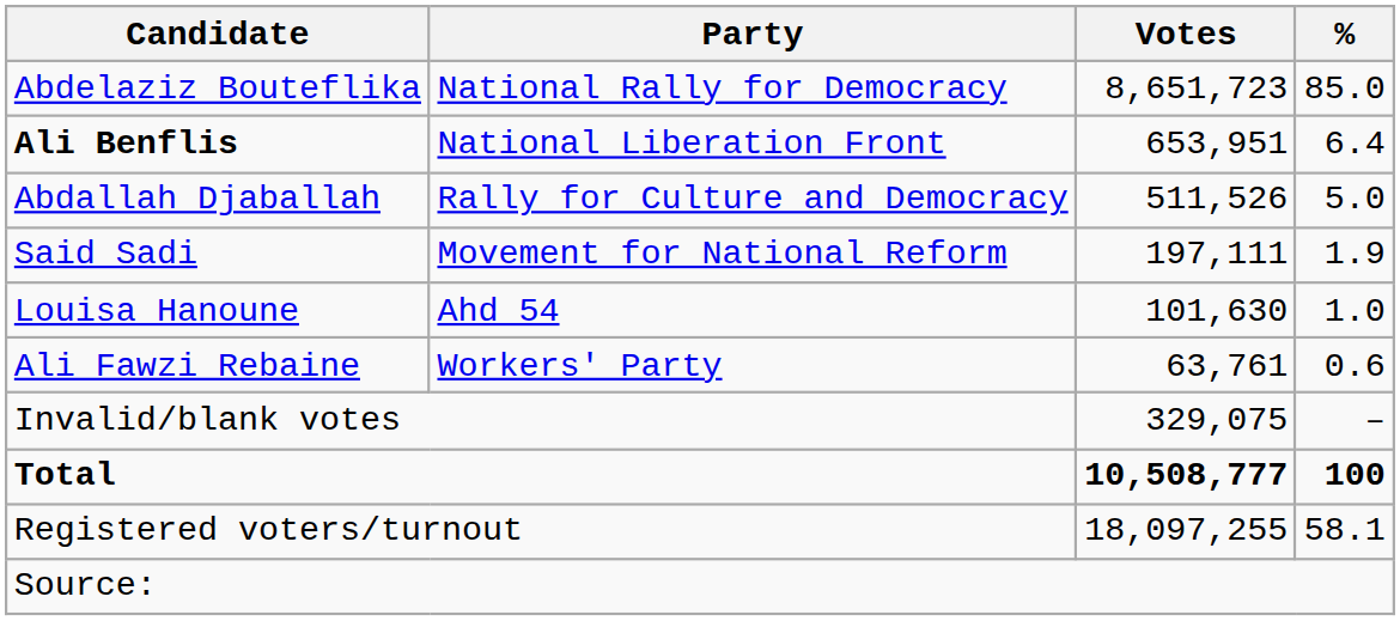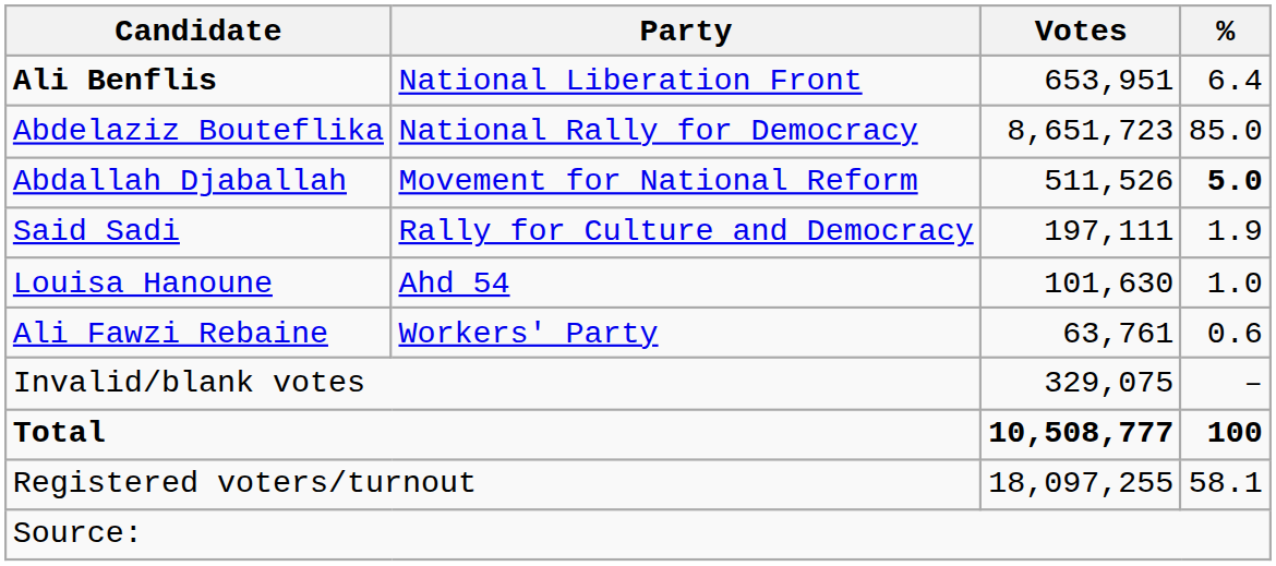 <table class=wikitable style=text-align:right>
 <tr>
 <th>Candidate</th>
 <th>Party</th>
 <th>Votes</th>
 <th>%</th>
 </tr>
 <tr>
+<td align=left><strong>Ali Benflis</strong></td>
+<td align=left><a href='#'>National Liberation Front</a></td>
+<td>653,951</td>
+<td>6.4</td>
+</tr>
+<tr>
 <td align=left><a href='#'>Abdelaziz Bouteflika</a></td>
 <td align=left><a href='#'>National Rally for Democracy</a></td>
 <td>8,651,723</td>
 <td>85.0</td>
 </tr>
 <tr>
-<td align=left><strong>Ali Benflis</strong></td>
-<td align=left><a href='#'>National Liberation Front</a></td>
-<td>653,951</td>
-<td>6.4</td>
-</tr>
-<tr>
 <td align=left><a href='#'>Abdallah Djaballah</a></td>
-<td align=left><a href='#'>Rally for Culture and Democracy</a></td>
+<td align=left><a href='#'>Movement for National Reform</a></td>
 <td>511,526</td>
-<td>5.0</td>
+<td><strong>5.0</strong></td>
 </tr>
 <tr>
 <td align=left><a href='#'>Said Sadi</a></td>
-<td align=left><a href='#'>Movement for National Reform</a></td>
+<td align=left><a href='#'>Rally for Culture and Democracy</a></td>
 <td>197,111</td>
 <td>1.9</td>
 </tr>
 <tr>
 <td align=left><a href='#'>Louisa Hanoune</a></td>
 <td align=left><a href='#'>Ahd 54</a></td>
 <td>101,630</td>
 <td>1.0</td>
 </tr>
 <tr>
 <td align=left><a href='#'>Ali Fawzi Rebaine</a></td>
 <td align=left><a href='#'>Workers' Party</a></td>
 <td>63,761</td>
 <td>0.6</td>
 </tr>
 <tr>
 <td align=left colspan=2>Invalid/blank votes</td>
 <td>329,075</td>
 <td>–</td>
 </tr>
 <tr>
 <td align=left colspan=2><strong>Total</strong></td>
 <td><strong>10,508,777</strong></td>
 <td><strong>100</strong></td>
 </tr>
 <tr>
 <td align=left colspan=2>Registered voters/turnout</td>
 <td>18,097,255</td>
 <td>58.1</td>
 </tr>
 <tr>
 <td align=left colspan=4>Source: </td>
 </tr>
 </table>
